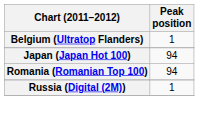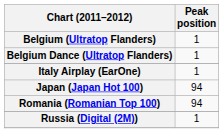 <table class="sortable plainrowheaders wikitable">
 <tr>
 <th>Chart (2011–2012)</th>
 <th>Peak<br>position</th>
 </tr>
 <tr>
 <th scope="row">Belgium (<a href='#'>Ultratop</a> Flanders)</th>
 <td style="text-align:center;">1</td>
 </tr>
 <tr>
+<th scope="row">Belgium Dance (<a href='#'>Ultratop</a> Flanders)</th>
+<td style="text-align:center;">1</td>
 </tr>
 <tr>
 </tr>
 <tr>
+</tr>
+<tr>
+</tr>
+<tr>
+<th scope="row">Italy Airplay (EarOne)</th>
+<td style="text-align:center;">1</td>
 </tr>
 <tr>
 <th scope="row">Japan (<a href='#'>Japan Hot 100</a>)</th>
 <td style="text-align:center;">94</td>
 </tr>
 <tr>
 <th scope="row">Romania (<a href='#'>Romanian Top 100</a>)</th>
 <td style="text-align:center;">94</td>
 </tr>
 <tr>
 </tr>
 <tr>
 <th scope="row">Russia (<a href='#'>Digital (2M)</a>)</th>
 <td style="text-align:center;">1</td>
 </tr>
 <tr>
 </tr>
 <tr>
 </tr>
 <tr>
 </tr>
 </table>
